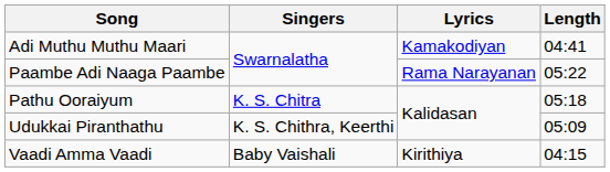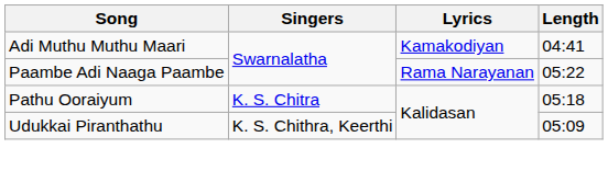 <table class="wikitable" style="font-size: 95%;">
 <tr>
 <th>Song</th>
 <th>Singers</th>
 <th>Lyrics</th>
 <th>Length</th>
 </tr>
 <tr>
 <td>Adi Muthu Muthu Maari</td>
 <td rowspan=2><a href='#'>Swarnalatha</a></td>
 <td><a href='#'>Kamakodiyan</a></td>
 <td>04:41</td>
 </tr>
 <tr>
 <td>Paambe Adi Naaga Paambe</td>
 <td><a href='#'>Rama Narayanan</a></td>
 <td>05:22</td>
 </tr>
 <tr>
 <td>Pathu Ooraiyum</td>
 <td><a href='#'>K. S. Chitra</a></td>
 <td rowspan=2>Kalidasan</td>
 <td>05:18</td>
 </tr>
 <tr>
 <td>Udukkai Piranthathu</td>
 <td>K. S. Chithra, Keerthi</td>
 <td>05:09</td>
 </tr>
-<tr>
-<td>Vaadi Amma Vaadi</td>
-<td>Baby Vaishali</td>
-<td>Kirithiya</td>
-<td>04:15</td>
-</tr>
 </table>
